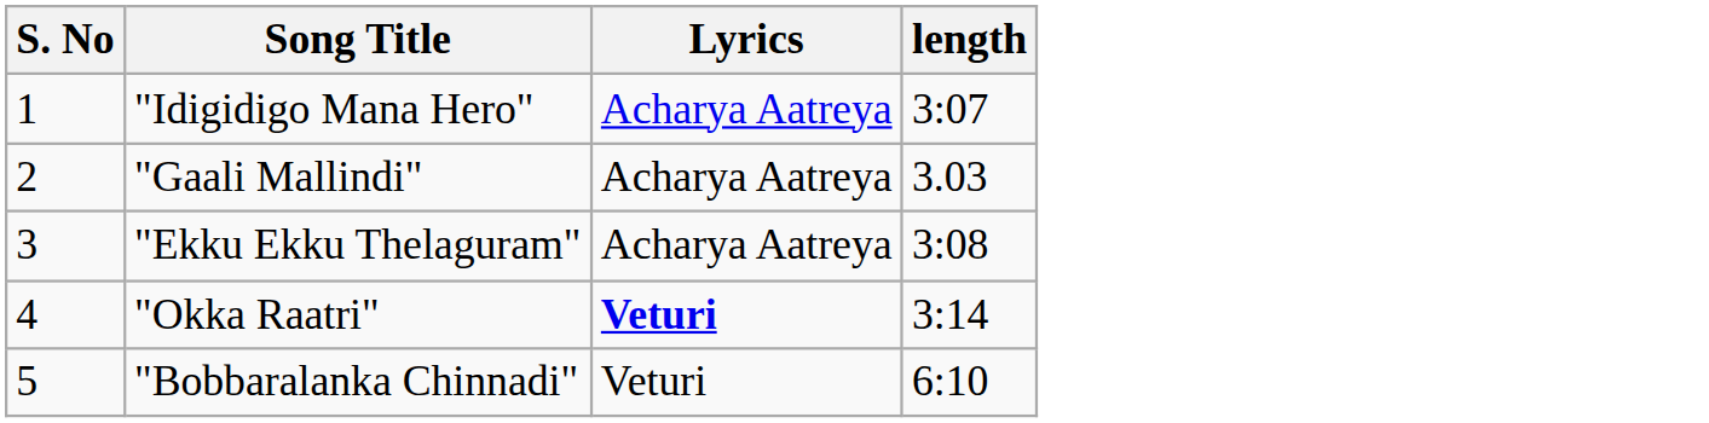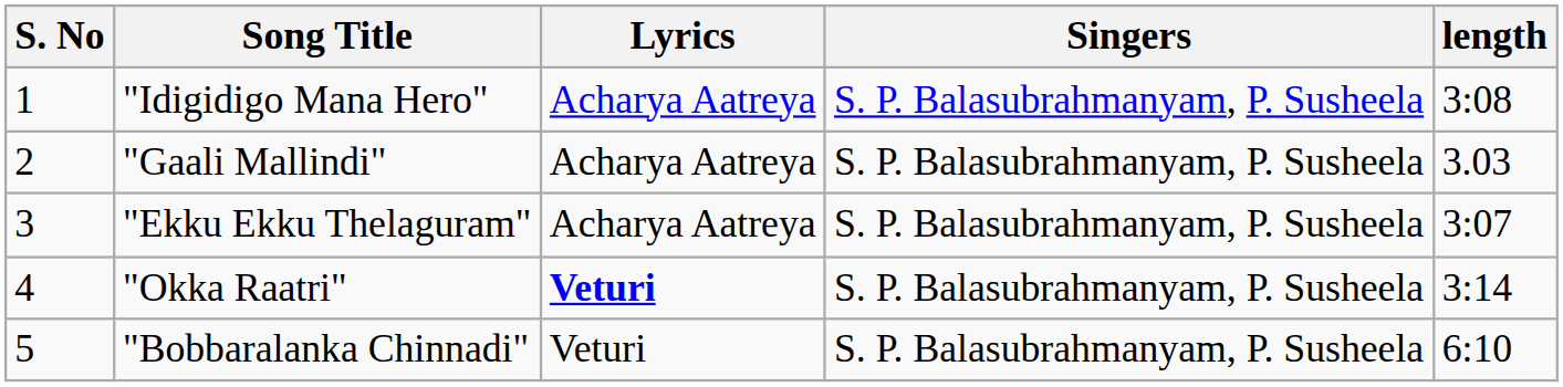 <table class="wikitable">
 <tr>
 <th>S. No</th>
 <th>Song Title</th>
 <th>Lyrics</th>
+<th>Singers</th>
 <th>length</th>
 </tr>
 <tr>
 <td>1</td>
 <td>"Idigidigo Mana Hero"</td>
 <td><a href='#'>Acharya Aatreya</a></td>
-<td>3:07</td>
+<td><a href='#'>S. P. Balasubrahmanyam</a>, <a href='#'>P. Susheela</a></td>
+<td>3:08</td>
 </tr>
 <tr>
 <td>2</td>
 <td>"Gaali Mallindi"</td>
 <td>Acharya Aatreya</td>
+<td>S. P. Balasubrahmanyam, P. Susheela</td>
 <td>3.03</td>
 </tr>
 <tr>
 <td>3</td>
 <td>"Ekku Ekku Thelaguram"</td>
 <td>Acharya Aatreya</td>
-<td>3:08</td>
+<td>S. P. Balasubrahmanyam, P. Susheela</td>
+<td>3:07</td>
 </tr>
 <tr>
 <td>4</td>
 <td>"Okka Raatri"</td>
 <td><strong><a href='#'>Veturi</a></strong></td>
+<td>S. P. Balasubrahmanyam, P. Susheela</td>
 <td>3:14</td>
 </tr>
 <tr>
 <td>5</td>
 <td>"Bobbaralanka Chinnadi"</td>
 <td>Veturi</td>
+<td>S. P. Balasubrahmanyam, P. Susheela</td>
 <td>6:10</td>
 </tr>
 </table>
